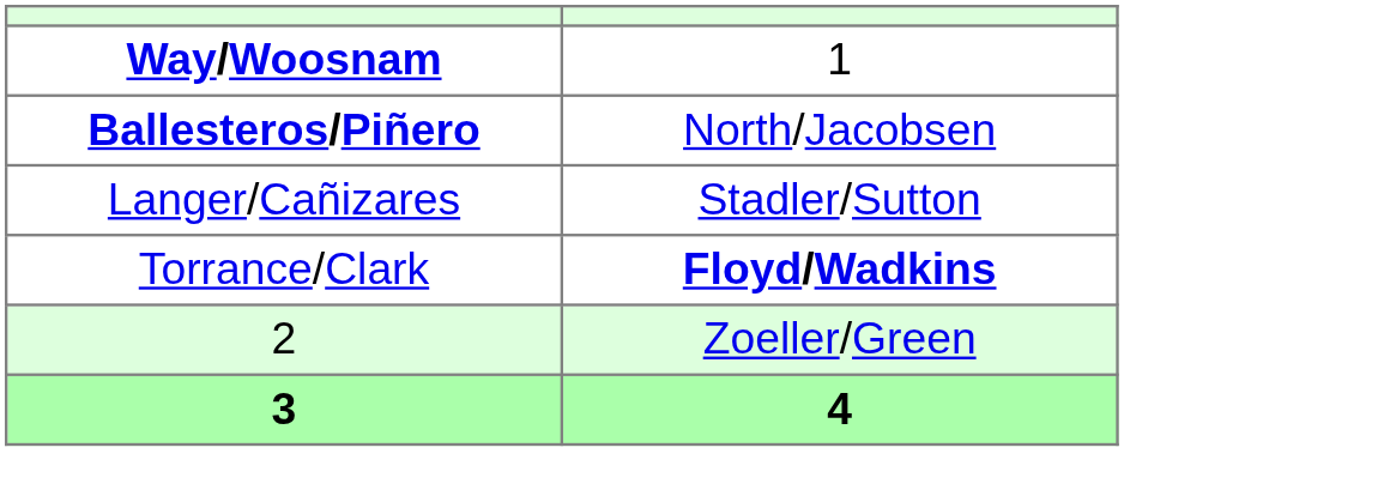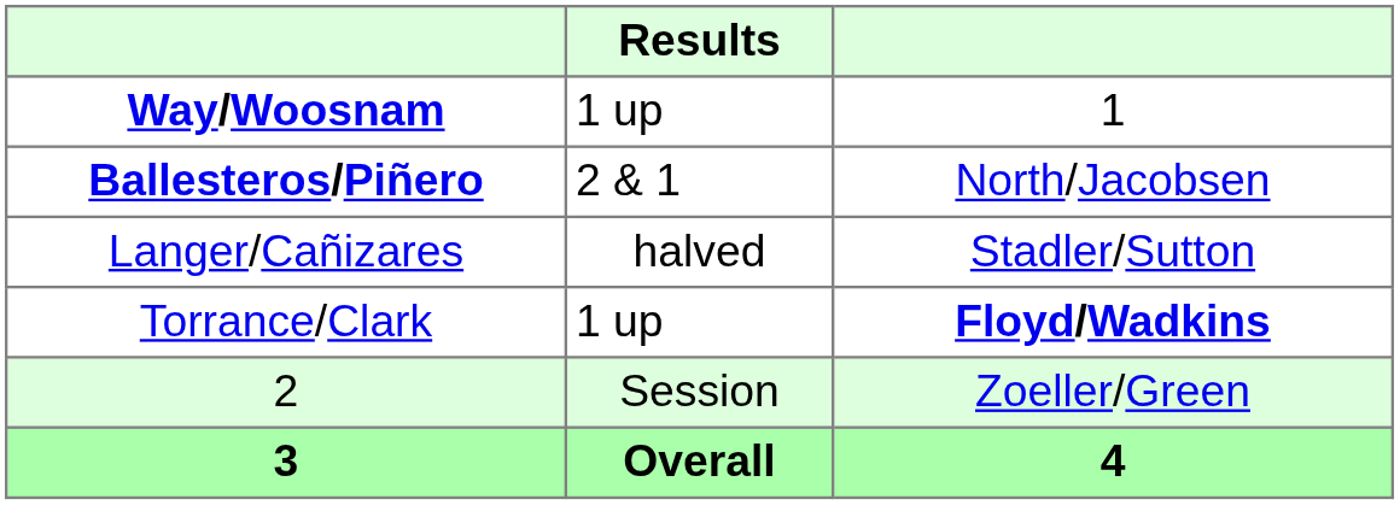 <table border="1" cellpadding="3" style="border-collapse:collapse; text-align:center;">
 <tr style="background:#dfd;">
 <th style="width:12em;"></th>
+<th style="width:5.5em;">Results</th>
 <th style="width:12em;"></th>
 </tr>
 <tr>
 <td><strong><a href='#'>Way</a>/<a href='#'>Woosnam</a></strong></td>
+<td align=left> 1 up</td>
 <td>1</td>
 </tr>
 <tr>
 <td><strong><a href='#'>Ballesteros</a>/<a href='#'>Piñero</a></strong></td>
+<td align=left> 2 & 1</td>
 <td><a href='#'>North</a>/<a href='#'>Jacobsen</a></td>
 </tr>
 <tr>
 <td><a href='#'>Langer</a>/<a href='#'>Cañizares</a></td>
+<td>halved</td>
 <td><a href='#'>Stadler</a>/<a href='#'>Sutton</a></td>
 </tr>
 <tr>
 <td><a href='#'>Torrance</a>/<a href='#'>Clark</a></td>
+<td align=left> 1 up</td>
 <td><strong><a href='#'>Floyd</a>/<a href='#'>Wadkins</a></strong></td>
 </tr>
 <tr style="background:#dfd;">
 <td>2</td>
+<td>Session</td>
 <td><a href='#'>Zoeller</a>/<a href='#'>Green</a></td>
 </tr>
 <tr style="background:#afa;">
 <th>3</th>
+<th>Overall</th>
 <th>4</th>
 </tr>
 </table>
